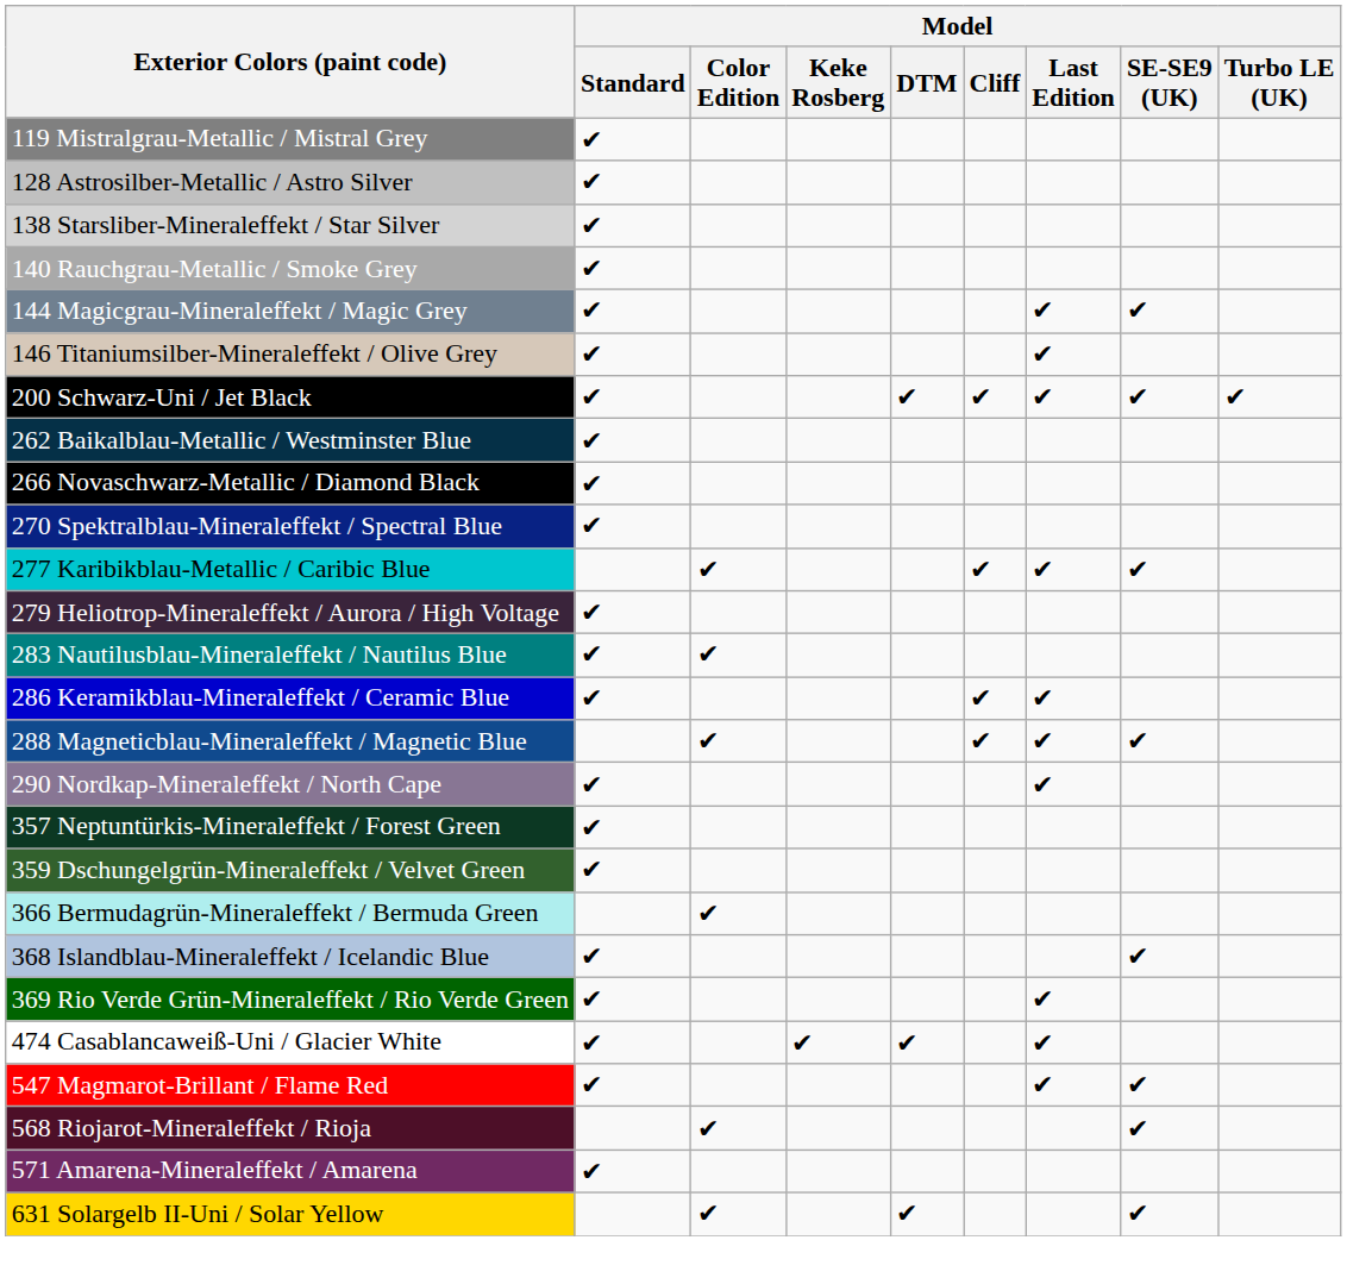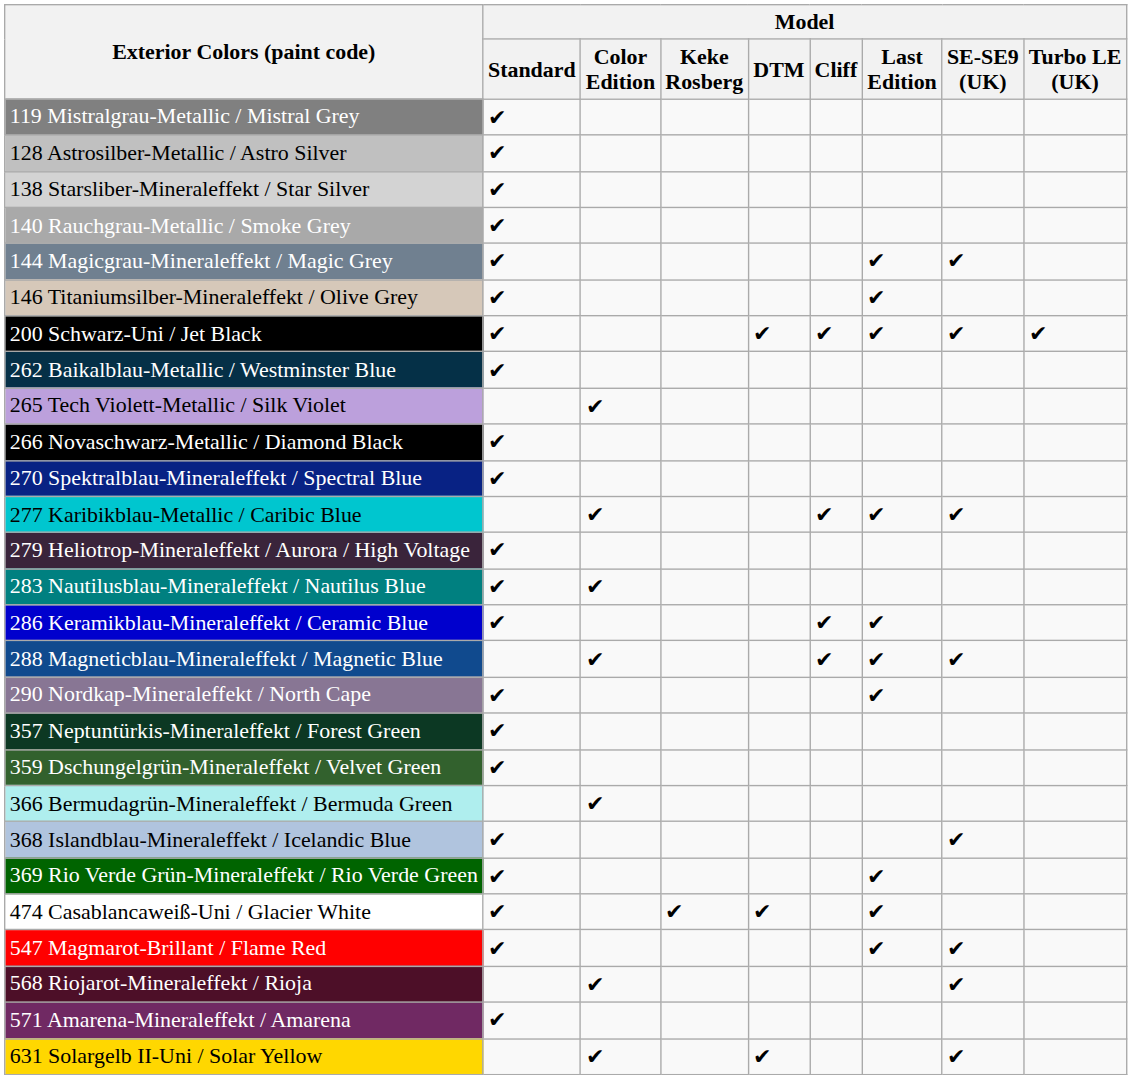 <table class="wikitable">
 <tr>
 <th rowspan="2">Exterior Colors (paint code)</th>
 <th colspan="8" align="center">Model</th>
 </tr>
 <tr>
 <th>Standard</th>
 <th>Color<br>Edition</th>
 <th>Keke<br>Rosberg</th>
 <th>DTM</th>
 <th>Cliff</th>
 <th>Last<br>Edition</th>
 <th>SE-SE9<br>(UK)</th>
 <th>Turbo LE<br>(UK)</th>
 </tr>
 <tr>
 <td style="background: gray; color: white">119 Mistralgrau-Metallic / Mistral Grey</td>
 <td>✔</td>
 <td></td>
 <td></td>
 <td></td>
 <td></td>
 <td></td>
 <td></td>
 <td></td>
 </tr>
 <tr>
 <td style="background: silver; color: black">128 Astrosilber-Metallic / Astro Silver</td>
 <td>✔</td>
 <td></td>
 <td></td>
 <td></td>
 <td></td>
 <td></td>
 <td></td>
 <td></td>
 </tr>
 <tr>
 <td style="background: lightgray; color: black">138 Starsliber-Mineraleffekt / Star Silver</td>
 <td>✔</td>
 <td></td>
 <td></td>
 <td></td>
 <td></td>
 <td></td>
 <td></td>
 <td></td>
 </tr>
 <tr>
 <td style="background: darkgray; color: white">140 Rauchgrau-Metallic / Smoke Grey</td>
 <td>✔</td>
 <td></td>
 <td></td>
 <td></td>
 <td></td>
 <td></td>
 <td></td>
 <td></td>
 </tr>
 <tr>
 <td style="background: slategray; color: white">144 Magicgrau-Mineraleffekt / Magic Grey</td>
 <td>✔</td>
 <td></td>
 <td></td>
 <td></td>
 <td></td>
 <td>✔</td>
 <td>✔</td>
 <td></td>
 </tr>
 <tr>
 <td style="background: #D6C8B9; color: black">146 Titaniumsilber-Mineraleffekt / Olive Grey</td>
 <td>✔</td>
 <td></td>
 <td></td>
 <td></td>
 <td></td>
 <td>✔</td>
 <td></td>
 <td></td>
 </tr>
 <tr>
 <td style="background: black; color: white">200 Schwarz-Uni / Jet Black</td>
 <td>✔</td>
 <td></td>
 <td></td>
 <td>✔</td>
 <td>✔</td>
 <td>✔</td>
 <td>✔</td>
 <td>✔</td>
 </tr>
 <tr>
 <td style="background: #053047; color: white">262 Baikalblau-Metallic / Westminster Blue</td>
 <td>✔</td>
 <td></td>
+<td></td>
+<td></td>
+<td></td>
+<td></td>
+<td></td>
+<td></td>
+</tr>
+<tr>
+<td style="background: #BCA0DC; color: black">265 Tech Violett-Metallic / Silk Violet</td>
+<td></td>
+<td>✔</td>
 <td></td>
 <td></td>
 <td></td>
 <td></td>
 <td></td>
 <td></td>
 </tr>
 <tr>
 <td style="background: black; color: white">266 Novaschwarz-Metallic / Diamond Black</td>
 <td>✔</td>
 <td></td>
 <td></td>
 <td></td>
 <td></td>
 <td></td>
 <td></td>
 <td></td>
 </tr>
 <tr>
 <td style="background: #082284; color: white">270 Spektralblau-Mineraleffekt / Spectral Blue</td>
 <td>✔</td>
 <td></td>
 <td></td>
 <td></td>
 <td></td>
 <td></td>
 <td></td>
 <td></td>
 </tr>
 <tr>
 <td style="background: #00C6CF; color: black">277 Karibikblau-Metallic / Caribic Blue</td>
 <td></td>
 <td>✔</td>
 <td></td>
 <td></td>
 <td>✔</td>
 <td>✔</td>
 <td>✔</td>
 <td></td>
 </tr>
 <tr>
 <td style="background: #3A243B; color: white">279 Heliotrop-Mineraleffekt / Aurora / High Voltage</td>
 <td>✔</td>
 <td></td>
 <td></td>
 <td></td>
 <td></td>
 <td></td>
 <td></td>
 <td></td>
 </tr>
 <tr>
 <td style="background: teal; color: white">283 Nautilusblau-Mineraleffekt / Nautilus Blue</td>
 <td>✔</td>
 <td>✔</td>
 <td></td>
 <td></td>
 <td></td>
 <td></td>
 <td></td>
 <td></td>
 </tr>
 <tr>
 <td style="background: mediumblue; color: white">286 Keramikblau-Mineraleffekt / Ceramic Blue</td>
 <td>✔</td>
 <td></td>
 <td></td>
 <td></td>
 <td>✔</td>
 <td>✔</td>
 <td></td>
 <td></td>
 </tr>
 <tr>
 <td style="background: #104A8E; color: white">288 Magneticblau-Mineraleffekt / Magnetic Blue</td>
 <td></td>
 <td>✔</td>
 <td></td>
 <td></td>
 <td>✔</td>
 <td>✔</td>
 <td>✔</td>
 <td></td>
 </tr>
 <tr>
 <td style="background: #887694; color: white">290 Nordkap-Mineraleffekt / North Cape</td>
 <td>✔</td>
 <td></td>
 <td></td>
 <td></td>
 <td></td>
 <td>✔</td>
 <td></td>
 <td></td>
 </tr>
 <tr>
 <td style="background: #0C3823; color: white">357 Neptuntürkis-Mineraleffekt / Forest Green</td>
 <td>✔</td>
 <td></td>
 <td></td>
 <td></td>
 <td></td>
 <td></td>
 <td></td>
 <td></td>
 </tr>
 <tr>
 <td style="background: #32612D; color: white">359 Dschungelgrün-Mineraleffekt / Velvet Green</td>
 <td>✔</td>
 <td></td>
 <td></td>
 <td></td>
 <td></td>
 <td></td>
 <td></td>
 <td></td>
 </tr>
 <tr>
 <td style="background: paleturquoise; color: black">366 Bermudagrün-Mineraleffekt / Bermuda Green</td>
 <td></td>
 <td>✔</td>
 <td></td>
 <td></td>
 <td></td>
 <td></td>
 <td></td>
 <td></td>
 </tr>
 <tr>
 <td style="background: lightsteelblue; color: black">368 Islandblau-Mineraleffekt / Icelandic Blue</td>
 <td>✔</td>
 <td></td>
 <td></td>
 <td></td>
 <td></td>
 <td></td>
 <td>✔</td>
 <td></td>
 </tr>
 <tr>
 <td style="background: darkgreen; color: white">369 Rio Verde Grün-Mineraleffekt / Rio Verde Green</td>
 <td>✔</td>
 <td></td>
 <td></td>
 <td></td>
 <td></td>
 <td>✔</td>
 <td></td>
 <td></td>
 </tr>
 <tr>
 <td style="background: white; color: black">474 Casablancaweiß-Uni / Glacier White</td>
 <td>✔</td>
 <td></td>
 <td>✔</td>
 <td>✔</td>
 <td></td>
 <td>✔</td>
 <td></td>
 <td></td>
 </tr>
 <tr>
 <td style="background: red; color: white">547 Magmarot-Brillant / Flame Red</td>
 <td>✔</td>
 <td></td>
 <td></td>
 <td></td>
 <td></td>
 <td>✔</td>
 <td>✔</td>
 <td></td>
 </tr>
 <tr>
 <td style="background: #4D0F28; color: white">568 Riojarot-Mineraleffekt / Rioja</td>
 <td></td>
 <td>✔</td>
 <td></td>
 <td></td>
 <td></td>
 <td></td>
 <td>✔</td>
 <td></td>
 </tr>
 <tr>
 <td style="background: #702963; color: white">571 Amarena-Mineraleffekt / Amarena</td>
 <td>✔</td>
 <td></td>
 <td></td>
 <td></td>
 <td></td>
 <td></td>
 <td></td>
 <td></td>
 </tr>
 <tr>
 <td style="background: gold; color: black">631 Solargelb II-Uni / Solar Yellow</td>
 <td></td>
 <td>✔</td>
 <td></td>
 <td>✔</td>
 <td></td>
 <td></td>
 <td>✔</td>
 <td></td>
 </tr>
 </table>
